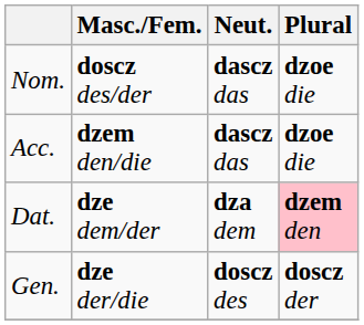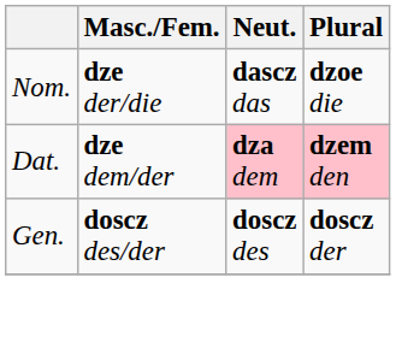 <table class="wikitable">
 <tr>
 <th></th>
 <th>Masc./Fem.</th>
 <th>Neut.</th>
 <th>Plural</th>
 </tr>
 <tr>
 <td><em>Nom.</em></td>
-<td><strong>doscz</strong><br><em>des/der</em></td>
-<td><strong>dascz</strong><br><em>das</em></td>
-<td><strong>dzoe</strong><br><em>die</em></td>
-</tr>
-<tr>
-<td><em>Acc.</em></td>
-<td><strong>dzem</strong><br><em>den/die</em></td>
+<td><strong>dze</strong><br><em>der/die</em></td>
 <td><strong>dascz</strong><br><em>das</em></td>
 <td><strong>dzoe</strong><br><em>die</em></td>
 </tr>
 <tr>
 <td><em>Dat.</em></td>
 <td><strong>dze</strong><br><em>dem/der</em></td>
-<td><strong>dza</strong><br><em>dem</em></td>
+<td style="background: pink;"><strong>dza</strong><br><em>dem</em></td>
 <td style="background: pink;"><strong>dzem</strong><br><em>den</em></td>
 </tr>
 <tr>
 <td><em>Gen.</em></td>
-<td><strong>dze</strong><br><em>der/die</em></td>
+<td><strong>doscz</strong><br><em>des/der</em></td>
 <td><strong>doscz</strong><br><em>des</em></td>
 <td><strong>doscz</strong><br><em>der</em></td>
 </tr>
 <tr>
 </tr>
 </table>
